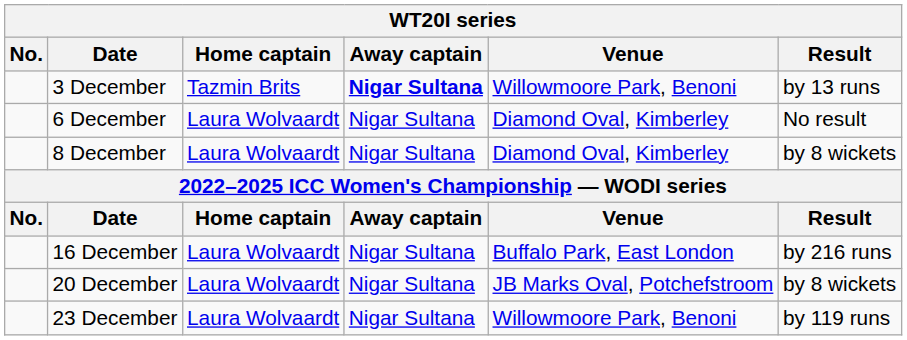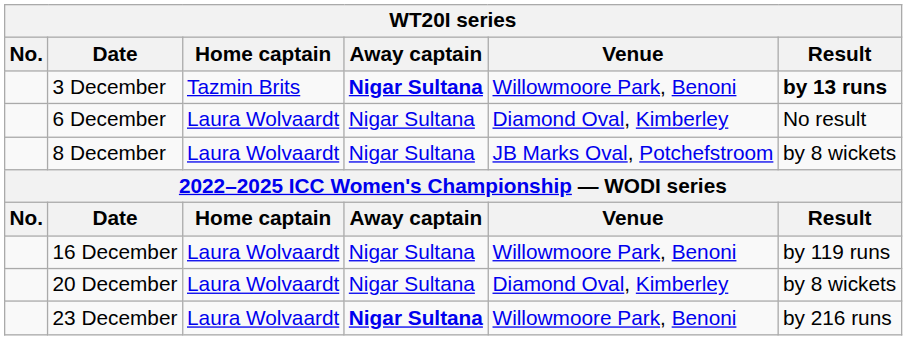 <table class="wikitable">
 <tr>
 <th colspan="9">WT20I series</th>
 </tr>
 <tr>
 <th>No.</th>
 <th>Date</th>
 <th>Home captain</th>
 <th>Away captain</th>
 <th>Venue</th>
 <th>Result</th>
 </tr>
 <tr>
 <td></td>
 <td>3 December</td>
 <td><a href='#'>Tazmin Brits</a></td>
 <td><strong><a href='#'>Nigar Sultana</a></strong></td>
 <td><a href='#'>Willowmoore Park</a>, <a href='#'>Benoni</a></td>
-<td> by 13 runs</td>
+<td><strong> by 13 runs</strong></td>
 </tr>
 <tr>
 <td></td>
 <td>6 December</td>
 <td><a href='#'>Laura Wolvaardt</a></td>
 <td><a href='#'>Nigar Sultana</a></td>
 <td><a href='#'>Diamond Oval</a>, <a href='#'>Kimberley</a></td>
 <td>No result</td>
 </tr>
 <tr>
 <td></td>
 <td>8 December</td>
 <td><a href='#'>Laura Wolvaardt</a></td>
 <td><a href='#'>Nigar Sultana</a></td>
-<td><a href='#'>Diamond Oval</a>, <a href='#'>Kimberley</a></td>
+<td><a href='#'>JB Marks Oval</a>, <a href='#'>Potchefstroom</a></td>
 <td> by 8 wickets</td>
 </tr>
 <tr>
 <th colspan="9"><a href='#'>2022–2025 ICC Women's Championship</a> — WODI series</th>
 </tr>
 <tr>
 <th>No.</th>
 <th>Date</th>
 <th>Home captain</th>
 <th>Away captain</th>
 <th>Venue</th>
 <th>Result</th>
 </tr>
 <tr>
 <td></td>
 <td>16 December</td>
 <td><a href='#'>Laura Wolvaardt</a></td>
 <td><a href='#'>Nigar Sultana</a></td>
-<td><a href='#'>Buffalo Park</a>, <a href='#'>East London</a></td>
-<td> by 216 runs</td>
+<td><a href='#'>Willowmoore Park</a>, <a href='#'>Benoni</a></td>
+<td> by 119 runs</td>
 </tr>
 <tr>
 <td></td>
 <td>20 December</td>
 <td><a href='#'>Laura Wolvaardt</a></td>
 <td><a href='#'>Nigar Sultana</a></td>
-<td><a href='#'>JB Marks Oval</a>, <a href='#'>Potchefstroom</a></td>
+<td><a href='#'>Diamond Oval</a>, <a href='#'>Kimberley</a></td>
 <td> by 8 wickets</td>
 </tr>
 <tr>
 <td></td>
 <td>23 December</td>
 <td><a href='#'>Laura Wolvaardt</a></td>
-<td><a href='#'>Nigar Sultana</a></td>
+<td><strong><a href='#'>Nigar Sultana</a></strong></td>
 <td><a href='#'>Willowmoore Park</a>, <a href='#'>Benoni</a></td>
-<td> by 119 runs</td>
+<td> by 216 runs</td>
 </tr>
 </table>
